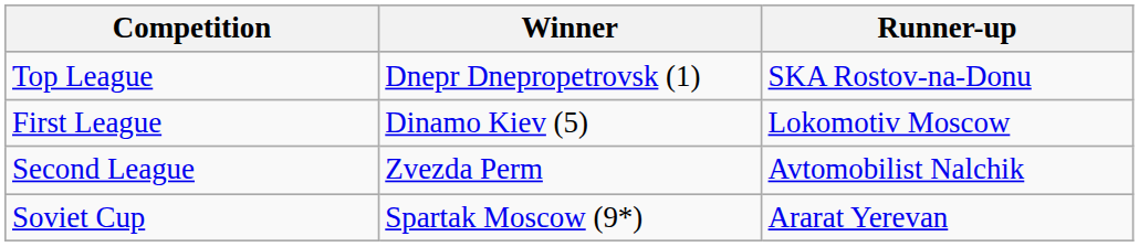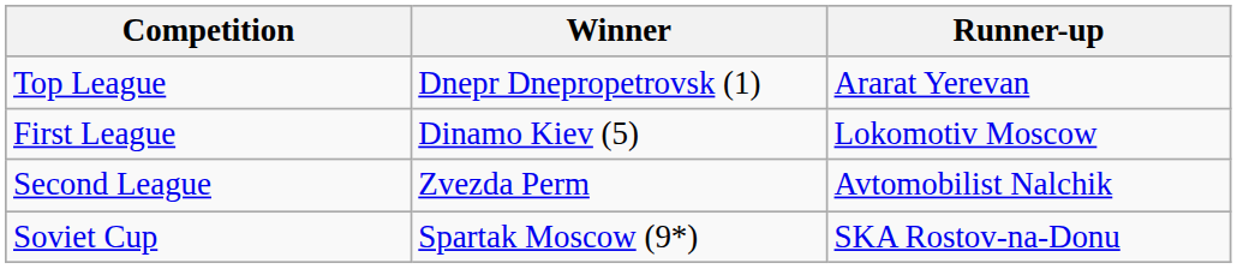 <table class="wikitable">
 <tr>
 <th style="width:15em">Competition</th>
 <th style="width:15em">Winner</th>
 <th style="width:15em">Runner-up</th>
 </tr>
 <tr>
 <td><a href='#'>Top League</a></td>
 <td><a href='#'>Dnepr Dnepropetrovsk</a> (1)</td>
-<td><a href='#'>SKA Rostov-na-Donu</a></td>
+<td><a href='#'>Ararat Yerevan</a></td>
 </tr>
 <tr>
 <td><a href='#'>First League</a></td>
 <td><a href='#'>Dinamo Kiev</a> (5)</td>
 <td><a href='#'>Lokomotiv Moscow</a></td>
 </tr>
 <tr>
 <td><a href='#'>Second League</a></td>
 <td><a href='#'>Zvezda Perm</a></td>
 <td><a href='#'>Avtomobilist Nalchik</a></td>
 </tr>
 <tr>
 <td><a href='#'>Soviet Cup</a></td>
 <td><a href='#'>Spartak Moscow</a> (9*)</td>
-<td><a href='#'>Ararat Yerevan</a></td>
+<td><a href='#'>SKA Rostov-na-Donu</a></td>
 </tr>
 </table>
